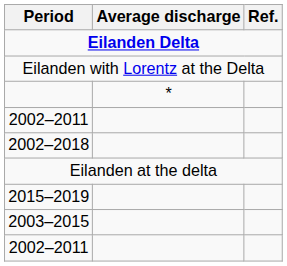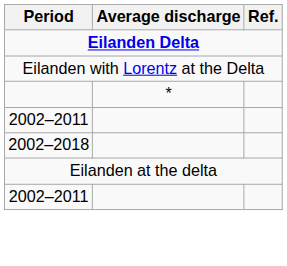 <table class="wikitable" style="text-align:center;">
 <tr>
 <th>Period</th>
 <th>Average discharge</th>
 <th>Ref.</th>
 </tr>
 <tr>
 <td colspan="3"><strong><a href='#'>Eilanden Delta</a></strong><br></td>
 </tr>
 <tr>
 <td colspan="3">Eilanden with <a href='#'>Lorentz</a> at the Delta</td>
 </tr>
 <tr>
 <td></td>
 <td>*</td>
 <td></td>
 </tr>
 <tr>
 <td>2002–2011</td>
 <td></td>
 <td></td>
 </tr>
 <tr>
 <td>2002–2018</td>
 <td></td>
 <td></td>
 </tr>
 <tr>
 <td colspan="3">Eilanden at the delta</td>
 </tr>
 <tr>
-<td>2015–2019</td>
-<td></td>
-<td></td>
-</tr>
-<tr>
-<td>2003–2015</td>
-<td></td>
-<td></td>
-</tr>
-<tr>
 <td>2002–2011</td>
 <td></td>
 <td></td>
 </tr>
 </table>
